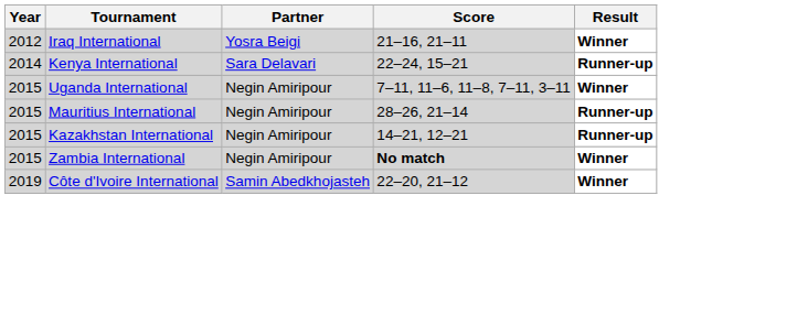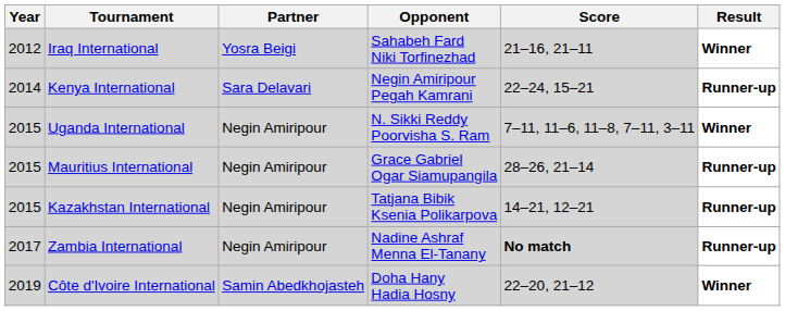 <table class="sortable wikitable" style="font-size: 90%;">
 <tr>
 <th>Year</th>
 <th>Tournament</th>
 <th>Partner</th>
+<th>Opponent</th>
 <th>Score</th>
 <th>Result</th>
 </tr>
 <tr style="background:#D5D5D5">
 <td align="center">2012</td>
 <td align="left"><a href='#'>Iraq International</a></td>
 <td align="left"> <a href='#'>Yosra Beigi</a></td>
+<td align="left"> <a href='#'>Sahabeh Fard</a><br> <a href='#'>Niki Torfinezhad</a></td>
 <td align="left">21–16, 21–11</td>
 <td style="text-align:left; background:white"> <strong>Winner</strong></td>
 </tr>
 <tr style="background:#D5D5D5">
 <td align="center">2014</td>
 <td align="left"><a href='#'>Kenya International</a></td>
 <td align="left"> <a href='#'>Sara Delavari</a></td>
+<td align="left"> <a href='#'>Negin Amiripour</a><br> <a href='#'>Pegah Kamrani</a></td>
 <td align="left">22–24, 15–21</td>
 <td style="text-align:left; background:white"> <strong>Runner-up</strong></td>
 </tr>
 <tr style="background:#D5D5D5">
 <td align="center">2015</td>
 <td align="left"><a href='#'>Uganda International</a></td>
 <td align="left"> Negin Amiripour</td>
+<td align="left"> <a href='#'>N. Sikki Reddy</a><br> <a href='#'>Poorvisha S. Ram</a></td>
 <td align="left">7–11, 11–6, 11–8, 7–11, 3–11</td>
 <td style="text-align:left; background:white"> <strong>Winner</strong></td>
 </tr>
 <tr style="background:#D5D5D5">
 <td align="center">2015</td>
 <td align="left"><a href='#'>Mauritius International</a></td>
 <td align="left"> Negin Amiripour</td>
+<td align="left"> <a href='#'>Grace Gabriel</a><br> <a href='#'>Ogar Siamupangila</a></td>
 <td align="left">28–26, 21–14</td>
 <td style="text-align:left; background:white"> <strong>Runner-up</strong></td>
 </tr>
 <tr style="background:#D5D5D5">
 <td align="center">2015</td>
 <td align="left"><a href='#'>Kazakhstan International</a></td>
 <td align="left"> Negin Amiripour</td>
+<td align="left"> <a href='#'>Tatjana Bibik</a><br> <a href='#'>Ksenia Polikarpova</a></td>
 <td align="left">14–21, 12–21</td>
 <td style="text-align:left; background:white"> <strong>Runner-up</strong></td>
 </tr>
 <tr style="background:#D5D5D5">
-<td align="center">2015</td>
+<td align="center">2017</td>
 <td align="left"><a href='#'>Zambia International</a></td>
 <td align="left"> Negin Amiripour</td>
+<td align="left"> <a href='#'>Nadine Ashraf</a><br> <a href='#'>Menna El-Tanany</a></td>
 <td align="left"><strong>No match</strong></td>
-<td style="text-align:left; background:white"> <strong>Winner</strong></td>
+<td style="text-align:left; background:white"> <strong>Runner-up</strong></td>
 </tr>
 <tr style="background:#D5D5D5">
 <td align="center">2019</td>
 <td align="left"><a href='#'>Côte d'Ivoire International</a></td>
 <td align="left"> <a href='#'>Samin Abedkhojasteh</a></td>
+<td align="left"> <a href='#'>Doha Hany</a><br> <a href='#'>Hadia Hosny</a></td>
 <td align="left">22–20, 21–12</td>
 <td style="text-align:left; background:white"> <strong>Winner</strong></td>
 </tr>
 </table>
